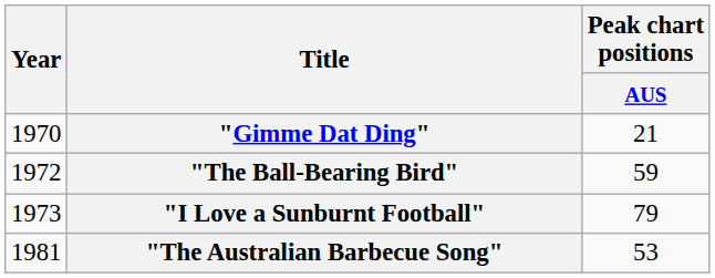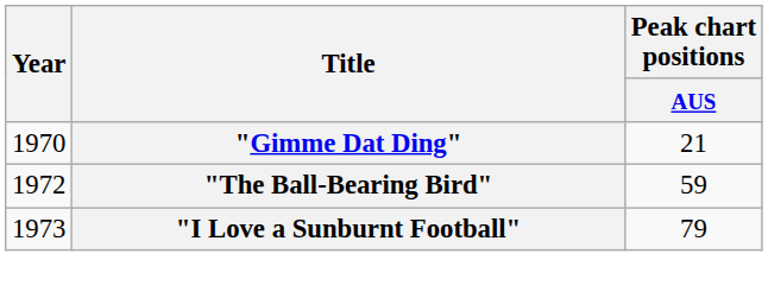 <table class="wikitable plainrowheaders" style="text-align:center;" border="1">
 <tr>
 <th scope="col" rowspan="2">Year</th>
 <th scope="col" rowspan="2" style="width:20em;">Title</th>
 <th scope="col" colspan="1">Peak chart<br>positions</th>
 </tr>
 <tr>
 <th scope="col" style="text-align:center;"><small><a href='#'>AUS</a></small><br></th>
 </tr>
 <tr>
 <td>1970</td>
 <th scope="row">"<a href='#'>Gimme Dat Ding</a>"</th>
 <td style="text-align:center;">21</td>
 </tr>
 <tr>
 <td>1972</td>
 <th scope="row">"The Ball-Bearing Bird"</th>
 <td style="text-align:center;">59</td>
 </tr>
 <tr>
 <td>1973</td>
 <th scope="row">"I Love a Sunburnt Football"</th>
 <td style="text-align:center;">79</td>
 </tr>
-<tr>
-<td>1981</td>
-<th scope="row">"The Australian Barbecue Song"</th>
-<td style="text-align:center;">53</td>
-</tr>
 </table>
